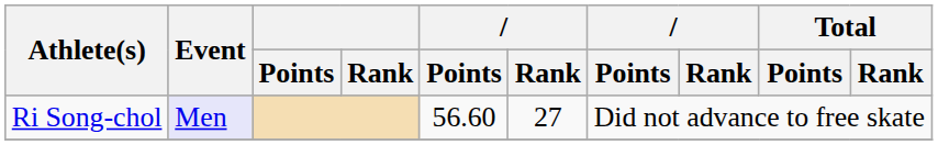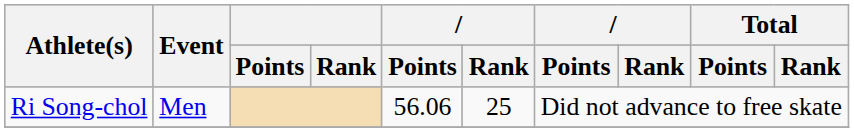 <table class="wikitable">
 <tr>
 <th rowspan="2">Athlete(s)</th>
 <th rowspan="2">Event</th>
 <th colspan="2"></th>
 <th colspan="2">/</th>
 <th colspan="2">/</th>
 <th colspan="2">Total</th>
 </tr>
 <tr>
 <th>Points</th>
 <th>Rank</th>
 <th>Points</th>
 <th>Rank</th>
 <th>Points</th>
 <th>Rank</th>
 <th>Points</th>
 <th>Rank</th>
 </tr>
 <tr>
 <td><a href='#'>Ri Song-chol</a></td>
-<td style="background: lavender;"><a href='#'>Men</a></td>
+<td><a href='#'>Men</a></td>
 <td colspan="2" bgcolor="wheat"></td>
-<td align="center">56.60</td>
-<td align="center">27</td>
+<td align="center">56.06</td>
+<td align="center">25</td>
 <td colspan=4 align="center">Did not advance to free skate</td>
 </tr>
 <tr>
 </tr>
 </table>
